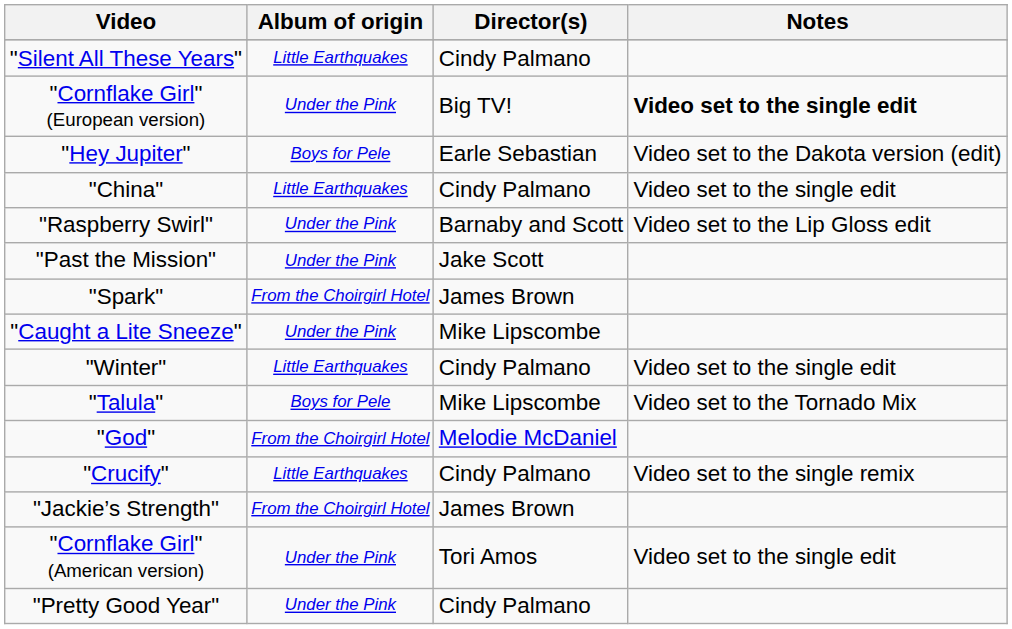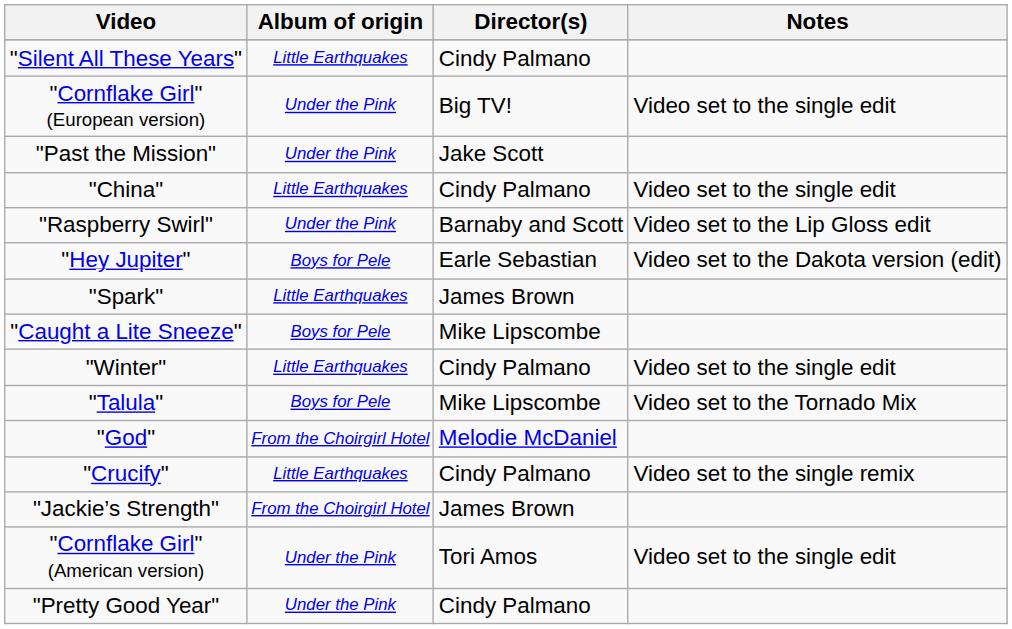 <table class="wikitable">
 <tr>
 <th>Video</th>
 <th>Album of origin</th>
 <th>Director(s)</th>
 <th>Notes</th>
 </tr>
 <tr>
 </tr>
 <tr style="background-color:#F9F9F9">
 <th style="background:#F9F9F9;text-align:center;font-weight:normal">"<a href='#'>Silent All These Years</a>"</th>
 <th style="background:#F9F9F9;font-size:12px;font-weight:normal;text-align:center;line-height:110%"><em><a href='#'>Little Earthquakes</a></em></th>
 <td>Cindy Palmano</td>
 <td></td>
 </tr>
 <tr style="background-color:#F9F9F9">
 <th style="background:#F9F9F9;text-align:center;font-weight:normal">"<a href='#'>Cornflake Girl</a>" <br><small>(European version)</small></th>
 <th style="background:#F9F9F9;font-size:12px;font-weight:normal;text-align:center;line-height:110%"><em><a href='#'>Under the Pink</a></em></th>
 <td>Big TV!</td>
-<td><strong>Video set to the single edit</strong></td>
+<td>Video set to the single edit</td>
 </tr>
 <tr style="background-color:#F9F9F9">
-<th style="background:#F9F9F9;text-align:center;font-weight:normal">"<a href='#'>Hey Jupiter</a>"</th>
-<th style="background:#F9F9F9;font-size:12px;font-weight:normal;text-align:center;line-height:110%"><em><a href='#'>Boys for Pele</a></em></th>
-<td>Earle Sebastian</td>
-<td>Video set to the Dakota version (edit)</td>
+<th style="background:#F9F9F9;text-align:center;font-weight:normal">"Past the Mission"</th>
+<th style="background:#F9F9F9;font-size:12px;font-weight:normal;text-align:center;line-height:110%"><em><a href='#'>Under the Pink</a></em></th>
+<td>Jake Scott</td>
+<td></td>
 </tr>
 <tr style="background-color:#F9F9F9">
 <th style="background:#F9F9F9;text-align:center;font-weight:normal">"China"</th>
 <th style="background:#F9F9F9;font-size:12px;font-weight:normal;text-align:center;line-height:110%"><em><a href='#'>Little Earthquakes</a></em></th>
 <td>Cindy Palmano</td>
 <td>Video set to the single edit</td>
 </tr>
 <tr style="background-color:#F9F9F9">
 <th style="background:#F9F9F9;text-align:center;font-weight:normal">"Raspberry Swirl"</th>
 <th style="background:#F9F9F9;font-size:12px;font-weight:normal;text-align:center;line-height:110%"><em><a href='#'>Under the Pink</a></em></th>
 <td>Barnaby and Scott</td>
 <th style="background:#F9F9F9;text-align:left;font-weight:normal">Video set to the Lip Gloss edit</th>
 </tr>
 <tr style="background-color:#F9F9F9">
-<th style="background:#F9F9F9;text-align:center;font-weight:normal">"Past the Mission"</th>
-<th style="background:#F9F9F9;font-size:12px;font-weight:normal;text-align:center;line-height:110%"><em><a href='#'>Under the Pink</a></em></th>
-<td>Jake Scott</td>
-<td></td>
+<th style="background:#F9F9F9;text-align:center;font-weight:normal">"<a href='#'>Hey Jupiter</a>"</th>
+<th style="background:#F9F9F9;font-size:12px;font-weight:normal;text-align:center;line-height:110%"><em><a href='#'>Boys for Pele</a></em></th>
+<td>Earle Sebastian</td>
+<td>Video set to the Dakota version (edit)</td>
 </tr>
 <tr style="background-color:#F9F9F9">
 <th style="background:#F9F9F9;text-align:center;font-weight:normal">"Spark"</th>
-<th style="background:#F9F9F9;font-size:12px;font-weight:normal;text-align:center;line-height:110%"><em><a href='#'>From the Choirgirl Hotel</a></em></th>
+<th style="background:#F9F9F9;font-size:12px;font-weight:normal;text-align:center;line-height:110%"><em><a href='#'>Little Earthquakes</a></em></th>
 <td>James Brown</td>
 <td></td>
 </tr>
 <tr style="background-color:#F9F9F9">
 <th style="background:#F9F9F9;text-align:center;font-weight:normal">"<a href='#'>Caught a Lite Sneeze</a>"</th>
-<th style="background:#F9F9F9;font-size:12px;font-weight:normal;text-align:center;line-height:110%"><em><a href='#'>Under the Pink</a></em></th>
+<th style="background:#F9F9F9;font-size:12px;font-weight:normal;text-align:center;line-height:110%"><em><a href='#'>Boys for Pele</a></em></th>
 <td>Mike Lipscombe</td>
 <td></td>
 </tr>
 <tr style="background-color:#F9F9F9">
 <th style="background:#F9F9F9;text-align:center;font-weight:normal">"Winter"</th>
 <th style="background:#F9F9F9;font-size:12px;font-weight:normal;text-align:center;line-height:110%"><em><a href='#'>Little Earthquakes</a></em></th>
 <td>Cindy Palmano</td>
 <td>Video set to the single edit</td>
 </tr>
 <tr style="background-color:#F9F9F9">
 <th style="background:#F9F9F9;text-align:center;font-weight:normal">"<a href='#'>Talula</a>"</th>
 <th style="background:#F9F9F9;font-size:12px;font-weight:normal;text-align:center;line-height:110%"><em><a href='#'>Boys for Pele</a></em></th>
 <td>Mike Lipscombe</td>
 <td>Video set to the Tornado Mix</td>
 </tr>
 <tr style="background-color:#F9F9F9">
 <th style="background:#F9F9F9;text-align:center;font-weight:normal">"<a href='#'>God</a>"</th>
 <th style="background:#F9F9F9;font-size:12px;font-weight:normal;text-align:center;line-height:110%"><em><a href='#'>From the Choirgirl Hotel</a></em></th>
 <td><a href='#'>Melodie McDaniel</a></td>
 <td></td>
 </tr>
 <tr style="background-color:#F9F9F9">
 <th style="background:#F9F9F9;text-align:center;font-weight:normal">"<a href='#'>Crucify</a>"</th>
 <th style="background:#F9F9F9;font-size:12px;font-weight:normal;text-align:center;line-height:110%"><em><a href='#'>Little Earthquakes</a></em></th>
 <td>Cindy Palmano</td>
 <td>Video set to the single remix</td>
 </tr>
 <tr style="background-color:#F9F9F9">
 <th style="background:#F9F9F9;text-align:center;font-weight:normal">"Jackie’s Strength"</th>
 <th style="background:#F9F9F9;font-size:12px;font-weight:normal;text-align:center;line-height:110%"><em><a href='#'>From the Choirgirl Hotel</a></em></th>
 <td>James Brown</td>
 <td></td>
 </tr>
 <tr style="background-color:#F9F9F9">
 <th style="background:#F9F9F9;text-align:center;font-weight:normal">"<a href='#'>Cornflake Girl</a>" <br><small>(American version)</small></th>
 <th style="background:#F9F9F9;font-size:12px;font-weight:normal;text-align:center;line-height:110%"><em><a href='#'>Under the Pink</a></em></th>
 <td>Tori Amos</td>
 <td>Video set to the single edit</td>
 </tr>
 <tr style="background-color:#F9F9F9">
 <th style="background:#F9F9F9;text-align:center;font-weight:normal">"Pretty Good Year"</th>
 <th style="background:#F9F9F9;font-size:12px;font-weight:normal;text-align:center;line-height:110%"><em><a href='#'>Under the Pink</a></em></th>
 <td>Cindy Palmano</td>
 <td></td>
 </tr>
 </table>
